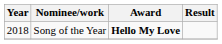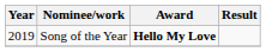 <table class="wikitable">
 <tr>
 <th>Year</th>
 <th>Nominee/work</th>
 <th>Award</th>
 <th>Result</th>
 </tr>
 <tr>
-<td>2018</td>
+<td>2019</td>
 <td>Song of the Year</td>
 <td><strong>Hello My Love</strong></td>
 <td></td>
 </tr>
 <tr>
 </tr>
 </table>
